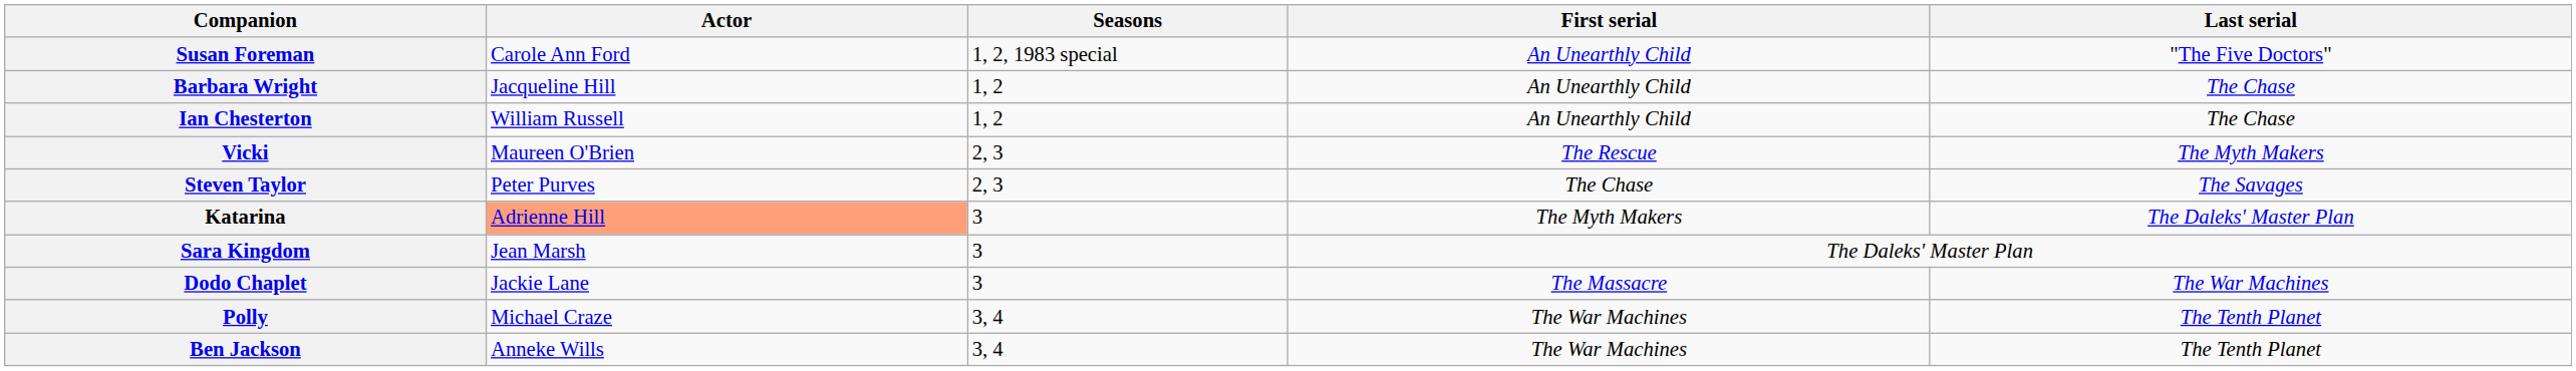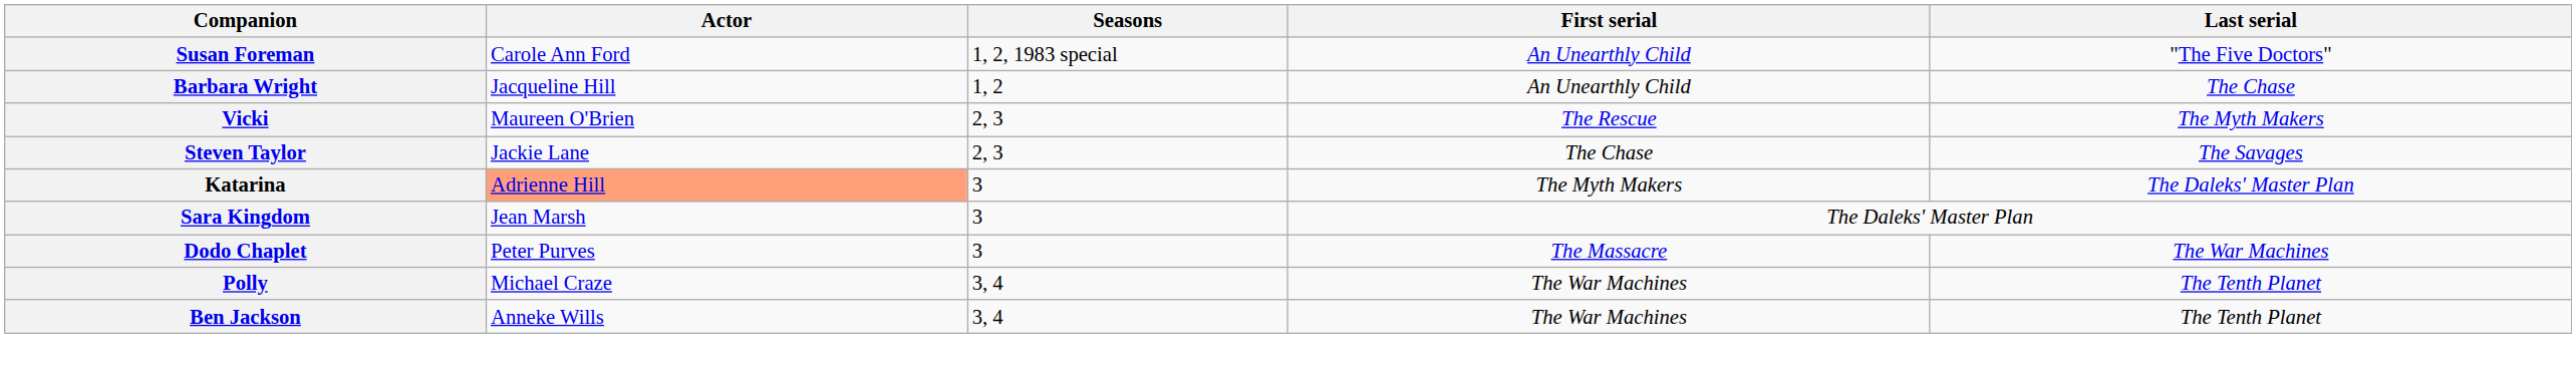 <table class="wikitable plainrowheaders" style="width:100%;">
 <tr>
 <th scope="col" style="width:15%;">Companion</th>
 <th scope="col" style="width:15%;">Actor</th>
 <th scope="col" style="width:10%;">Seasons</th>
 <th scope="col" style="width:20%;">First serial</th>
 <th scope="col" style="width:20%;">Last serial</th>
 </tr>
 <tr>
 <th scope="row"><a href='#'>Susan Foreman</a></th>
 <td><a href='#'>Carole Ann Ford</a></td>
 <td>1, 2, 1983 special</td>
 <td align="center"><em><a href='#'>An Unearthly Child</a></em></td>
 <td align="center">"<a href='#'>The Five Doctors</a>"</td>
 </tr>
 <tr>
 <th scope="row"><a href='#'>Barbara Wright</a></th>
 <td><a href='#'>Jacqueline Hill</a></td>
 <td>1, 2</td>
 <td align="center"><em>An Unearthly Child</em></td>
 <td align="center"><em><a href='#'>The Chase</a></em></td>
 </tr>
 <tr>
-<th scope="row"><a href='#'>Ian Chesterton</a></th>
-<td><a href='#'>William Russell</a></td>
-<td>1, 2</td>
-<td align="center"><em>An Unearthly Child</em></td>
-<td align="center"><em>The Chase</em></td>
-</tr>
-<tr>
 <th scope="row"><a href='#'>Vicki</a></th>
 <td><a href='#'>Maureen O'Brien</a></td>
 <td>2, 3</td>
 <td align="center"><em><a href='#'>The Rescue</a></em></td>
 <td align="center"><em><a href='#'>The Myth Makers</a></em></td>
 </tr>
 <tr>
 <th scope="row"><a href='#'>Steven Taylor</a></th>
-<td><a href='#'>Peter Purves</a></td>
+<td><a href='#'>Jackie Lane</a></td>
 <td>2, 3</td>
 <td align="center"><em>The Chase</em></td>
 <td align="center"><em><a href='#'>The Savages</a></em></td>
 </tr>
 <tr>
 <th scope="row">Katarina</th>
 <td style="background: lightsalmon;"><a href='#'>Adrienne Hill</a></td>
 <td>3</td>
 <td align="center"><em>The Myth Makers</em></td>
 <td align="center"><em><a href='#'>The Daleks' Master Plan</a></em></td>
 </tr>
 <tr>
 <th scope="row"><a href='#'>Sara Kingdom</a></th>
 <td><a href='#'>Jean Marsh</a></td>
 <td>3</td>
 <td align="center" colspan="2"><em>The Daleks' Master Plan</em></td>
 </tr>
 <tr>
 <th scope="row"><a href='#'>Dodo Chaplet</a></th>
-<td><a href='#'>Jackie Lane</a></td>
+<td><a href='#'>Peter Purves</a></td>
 <td>3</td>
 <td align="center"><em><a href='#'>The Massacre</a></em></td>
 <td align="center"><em><a href='#'>The War Machines</a></em></td>
 </tr>
 <tr>
 <th scope="row"><a href='#'>Polly</a></th>
 <td><a href='#'>Michael Craze</a></td>
 <td>3, 4</td>
 <td align="center"><em>The War Machines</em></td>
 <td align="center"><em><a href='#'>The Tenth Planet</a></em></td>
 </tr>
 <tr>
 <th scope="row"><a href='#'>Ben Jackson</a></th>
 <td><a href='#'>Anneke Wills</a></td>
 <td>3, 4</td>
 <td align="center"><em>The War Machines</em></td>
 <td align="center"><em>The Tenth Planet</em></td>
 </tr>
 </table>
